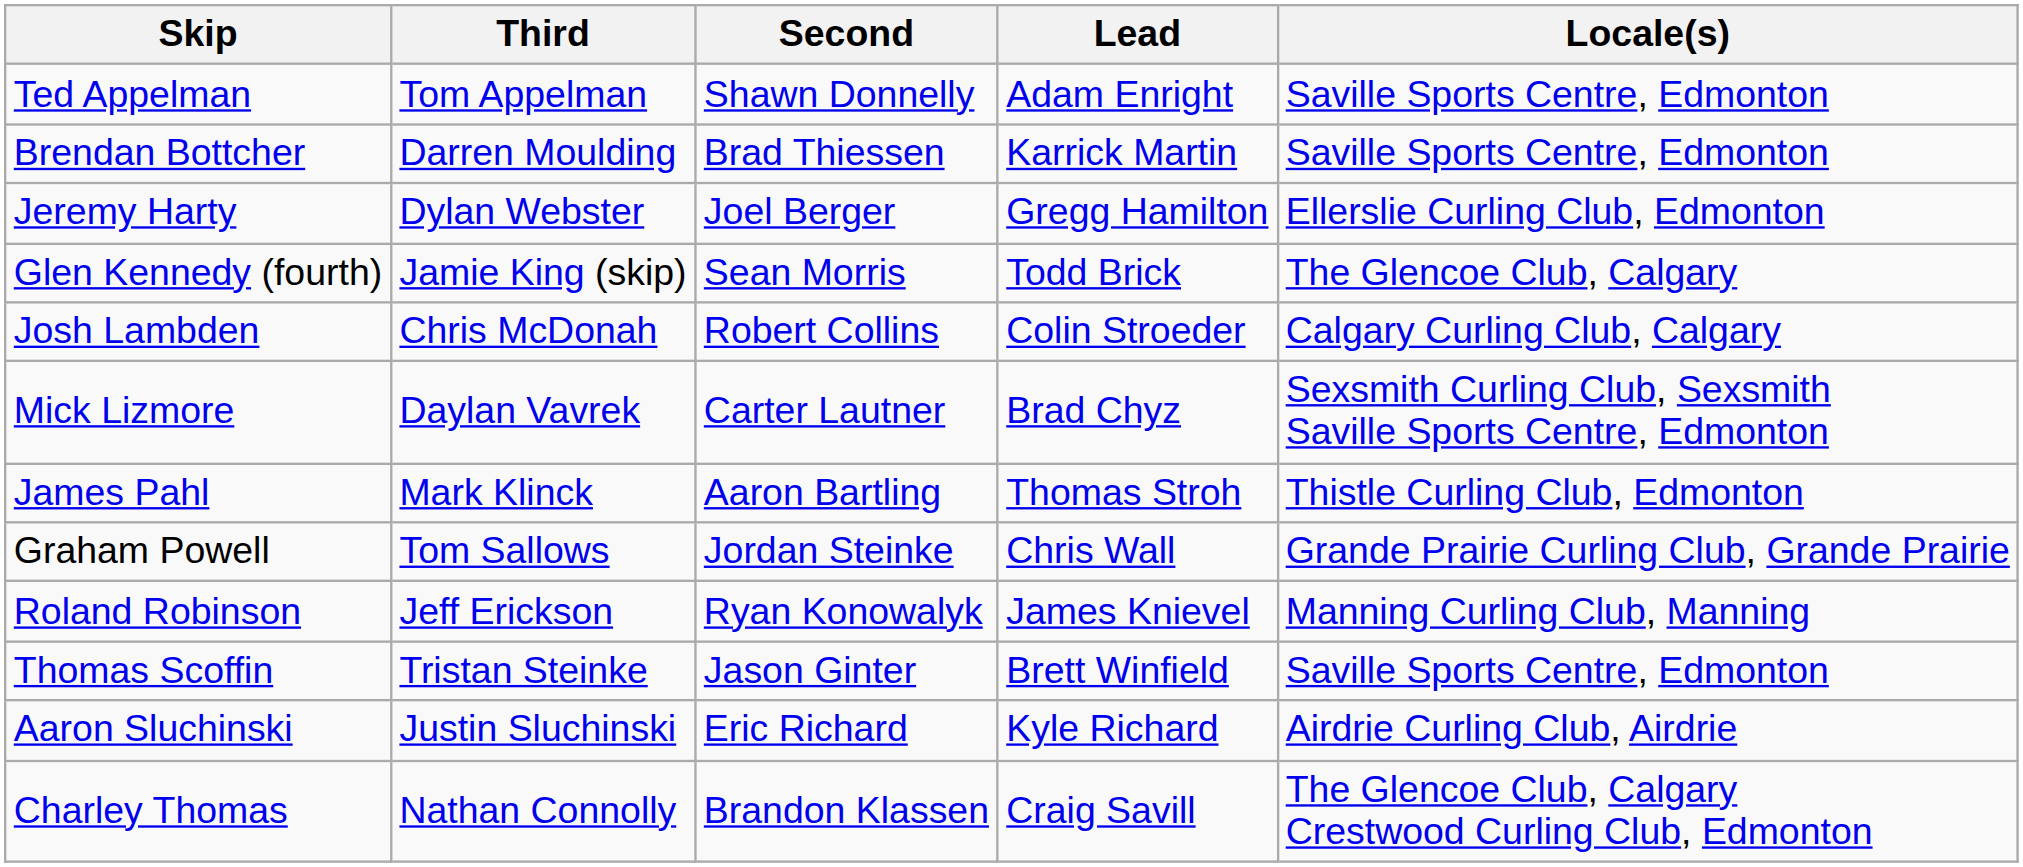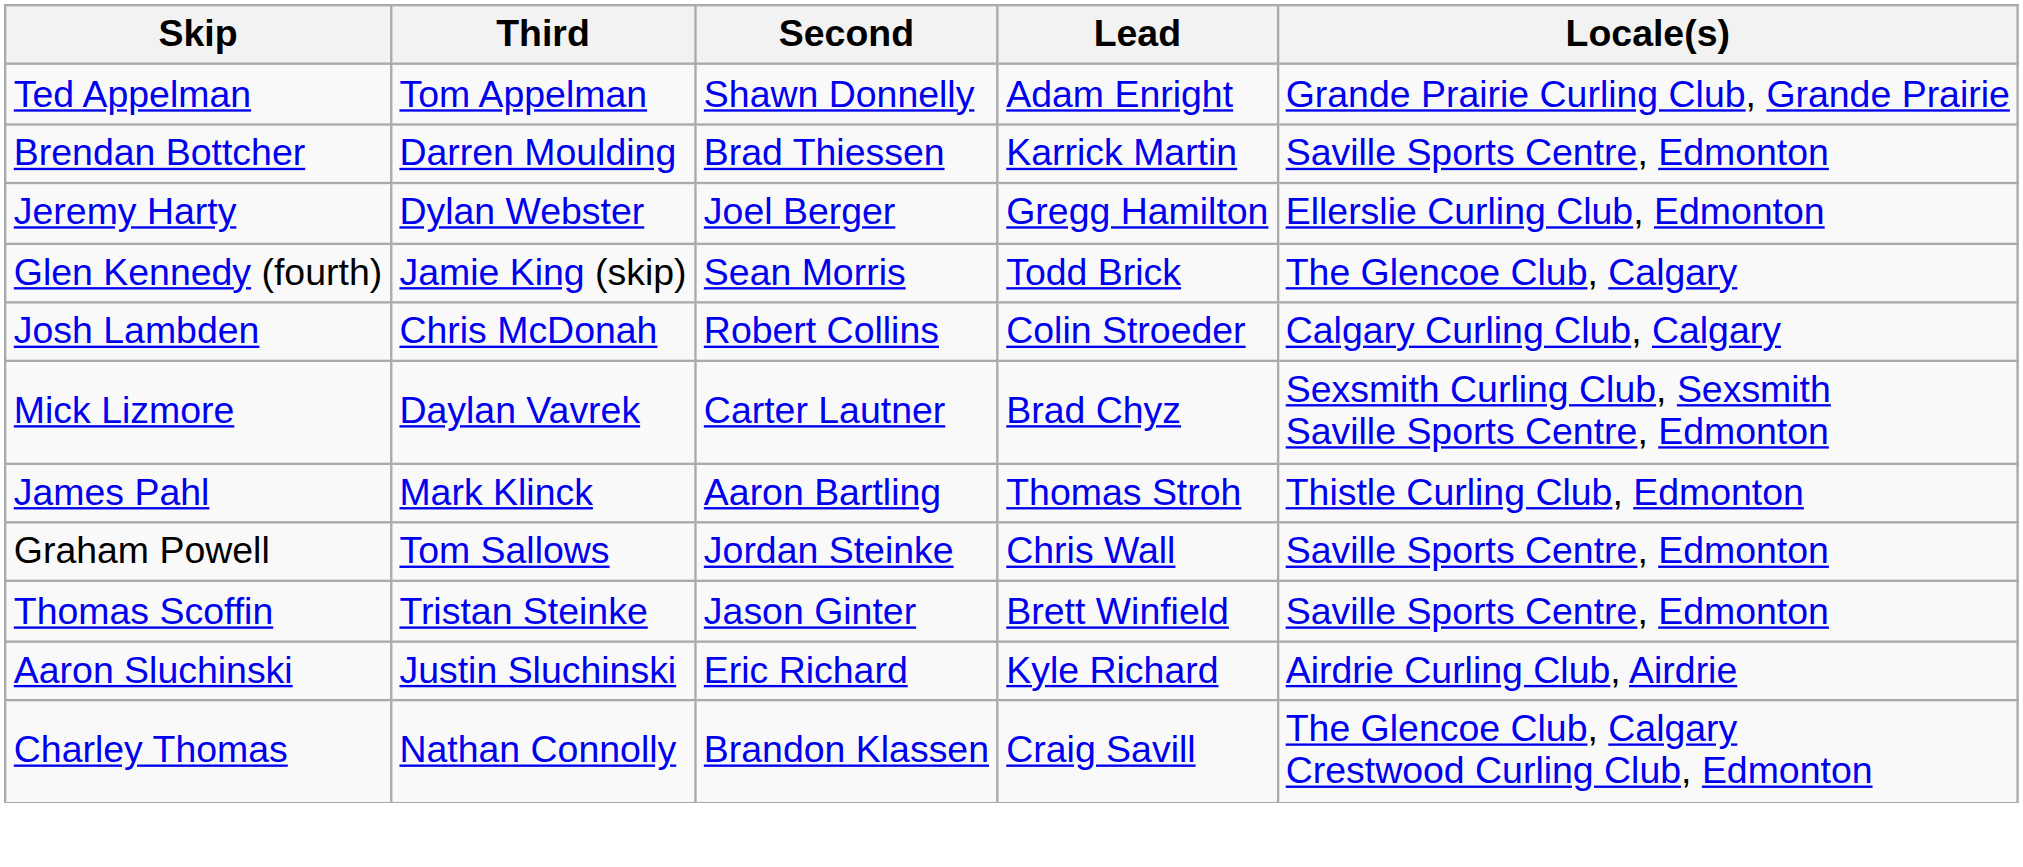 <table class="wikitable">
 <tr>
 <th>Skip</th>
 <th>Third</th>
 <th>Second</th>
 <th>Lead</th>
 <th>Locale(s)</th>
 </tr>
 <tr>
 <td><a href='#'>Ted Appelman</a></td>
 <td><a href='#'>Tom Appelman</a></td>
 <td><a href='#'>Shawn Donnelly</a></td>
 <td><a href='#'>Adam Enright</a></td>
-<td><a href='#'>Saville Sports Centre</a>, <a href='#'>Edmonton</a></td>
+<td><a href='#'>Grande Prairie Curling Club</a>, <a href='#'>Grande Prairie</a></td>
 </tr>
 <tr>
 <td><a href='#'>Brendan Bottcher</a></td>
 <td><a href='#'>Darren Moulding</a></td>
 <td><a href='#'>Brad Thiessen</a></td>
 <td><a href='#'>Karrick Martin</a></td>
 <td><a href='#'>Saville Sports Centre</a>, <a href='#'>Edmonton</a></td>
 </tr>
 <tr>
 <td><a href='#'>Jeremy Harty</a></td>
 <td><a href='#'>Dylan Webster</a></td>
 <td><a href='#'>Joel Berger</a></td>
 <td><a href='#'>Gregg Hamilton</a></td>
 <td><a href='#'>Ellerslie Curling Club</a>, <a href='#'>Edmonton</a></td>
 </tr>
 <tr>
 <td><a href='#'>Glen Kennedy</a> (fourth)</td>
 <td><a href='#'>Jamie King</a> (skip)</td>
 <td><a href='#'>Sean Morris</a></td>
 <td><a href='#'>Todd Brick</a></td>
 <td><a href='#'>The Glencoe Club</a>, <a href='#'>Calgary</a></td>
 </tr>
 <tr>
 <td><a href='#'>Josh Lambden</a></td>
 <td><a href='#'>Chris McDonah</a></td>
 <td><a href='#'>Robert Collins</a></td>
 <td><a href='#'>Colin Stroeder</a></td>
 <td><a href='#'>Calgary Curling Club</a>, <a href='#'>Calgary</a></td>
 </tr>
 <tr>
 <td><a href='#'>Mick Lizmore</a></td>
 <td><a href='#'>Daylan Vavrek</a></td>
 <td><a href='#'>Carter Lautner</a></td>
 <td><a href='#'>Brad Chyz</a></td>
 <td><a href='#'>Sexsmith Curling Club</a>, <a href='#'>Sexsmith</a> <br> <a href='#'>Saville Sports Centre</a>, <a href='#'>Edmonton</a></td>
 </tr>
 <tr>
 <td><a href='#'>James Pahl</a></td>
 <td><a href='#'>Mark Klinck</a></td>
 <td><a href='#'>Aaron Bartling</a></td>
 <td><a href='#'>Thomas Stroh</a></td>
 <td><a href='#'>Thistle Curling Club</a>, <a href='#'>Edmonton</a></td>
 </tr>
 <tr>
 <td>Graham Powell</td>
 <td><a href='#'>Tom Sallows</a></td>
 <td><a href='#'>Jordan Steinke</a></td>
 <td><a href='#'>Chris Wall</a></td>
-<td><a href='#'>Grande Prairie Curling Club</a>, <a href='#'>Grande Prairie</a></td>
-</tr>
-<tr>
-<td><a href='#'>Roland Robinson</a></td>
-<td><a href='#'>Jeff Erickson</a></td>
-<td><a href='#'>Ryan Konowalyk</a></td>
-<td><a href='#'>James Knievel</a></td>
-<td><a href='#'>Manning Curling Club</a>, <a href='#'>Manning</a></td>
+<td><a href='#'>Saville Sports Centre</a>, <a href='#'>Edmonton</a></td>
 </tr>
 <tr>
 <td><a href='#'>Thomas Scoffin</a></td>
 <td><a href='#'>Tristan Steinke</a></td>
 <td><a href='#'>Jason Ginter</a></td>
 <td><a href='#'>Brett Winfield</a></td>
 <td><a href='#'>Saville Sports Centre</a>, <a href='#'>Edmonton</a></td>
 </tr>
 <tr>
 <td><a href='#'>Aaron Sluchinski</a></td>
 <td><a href='#'>Justin Sluchinski</a></td>
 <td><a href='#'>Eric Richard</a></td>
 <td><a href='#'>Kyle Richard</a></td>
 <td><a href='#'>Airdrie Curling Club</a>, <a href='#'>Airdrie</a></td>
 </tr>
 <tr>
 <td><a href='#'>Charley Thomas</a></td>
 <td><a href='#'>Nathan Connolly</a></td>
 <td><a href='#'>Brandon Klassen</a></td>
 <td><a href='#'>Craig Savill</a></td>
 <td><a href='#'>The Glencoe Club</a>, <a href='#'>Calgary</a> <br> <a href='#'>Crestwood Curling Club</a>, <a href='#'>Edmonton</a></td>
 </tr>
 </table>
